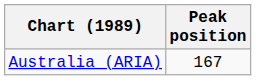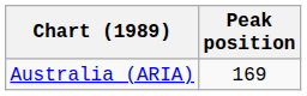 <table class="wikitable">
 <tr>
 <th>Chart (1989)</th>
 <th>Peak<br>position</th>
 </tr>
 <tr>
 <td><a href='#'>Australia (ARIA)</a></td>
-<td align="center">167</td>
+<td align="center">169</td>
 </tr>
 </table>
